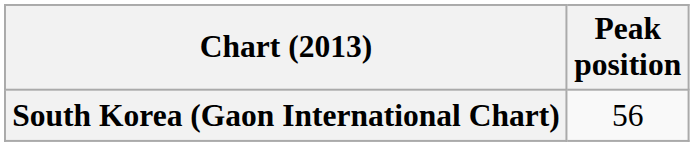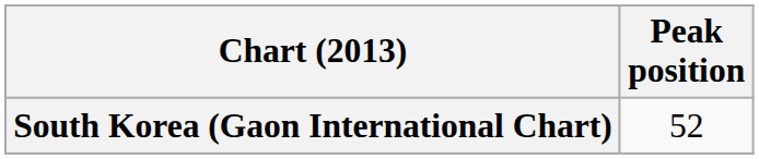 <table class="wikitable plainrowheaders" style="text-align: center;">
 <tr>
 <th>Chart (2013)</th>
 <th>Peak<br>position</th>
 </tr>
 <tr>
 <th scope="row">South Korea (Gaon International Chart)</th>
-<td>56</td>
+<td>52</td>
 </tr>
 </table>
